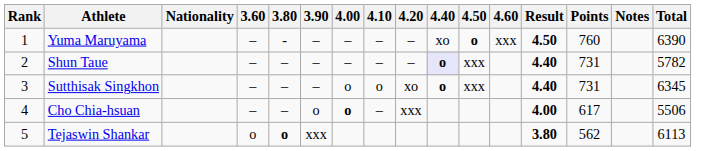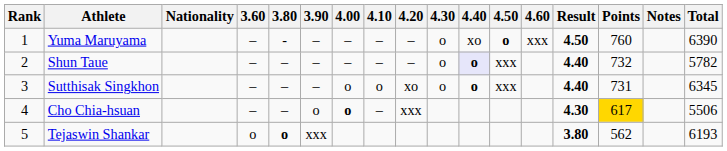 <table class="wikitable sortable" style="text-align:center; font-size:90%">
 <tr>
 <th>Rank</th>
 <th>Athlete</th>
 <th>Nationality</th>
 <th>3.60</th>
 <th>3.80</th>
 <th>3.90</th>
 <th>4.00</th>
 <th>4.10</th>
 <th>4.20</th>
+<th>4.30</th>
 <th>4.40</th>
 <th>4.50</th>
 <th>4.60</th>
 <th>Result</th>
 <th>Points</th>
 <th>Notes</th>
 <th>Total</th>
 </tr>
 <tr>
 <td>1</td>
 <td align="left"><a href='#'>Yuma Maruyama</a></td>
 <td align=left></td>
 <td>–</td>
 <td>-</td>
 <td>–</td>
 <td>–</td>
 <td>–</td>
 <td>–</td>
+<td>o</td>
 <td>xo</td>
 <td><strong>o</strong></td>
 <td>xxx</td>
 <td><strong>4.50</strong></td>
 <td>760</td>
 <td></td>
 <td>6390</td>
 </tr>
 <tr>
 <td>2</td>
 <td align="left"><a href='#'>Shun Taue</a></td>
 <td align=left></td>
 <td>–</td>
 <td>–</td>
 <td>–</td>
 <td>–</td>
 <td>–</td>
 <td>–</td>
+<td>o</td>
 <td style="background: lavender;"><strong>o</strong></td>
 <td>xxx</td>
 <td></td>
 <td><strong>4.40</strong></td>
-<td>731</td>
+<td>732</td>
 <td></td>
 <td>5782</td>
 </tr>
 <tr>
 <td>3</td>
 <td align="left"><a href='#'>Sutthisak Singkhon</a></td>
 <td align=left></td>
 <td>–</td>
 <td>–</td>
 <td>–</td>
 <td>o</td>
 <td>o</td>
 <td>xo</td>
+<td>o</td>
 <td><strong>o</strong></td>
 <td>xxx</td>
 <td></td>
 <td><strong>4.40</strong></td>
 <td>731</td>
 <td></td>
 <td>6345</td>
 </tr>
 <tr>
 <td>4</td>
 <td align="left"><a href='#'>Cho Chia-hsuan</a></td>
 <td align=left></td>
 <td>–</td>
 <td>–</td>
 <td>o</td>
 <td><strong>o</strong></td>
 <td>–</td>
 <td>xxx</td>
 <td></td>
 <td></td>
 <td></td>
-<td><strong>4.00</strong></td>
-<td>617</td>
+<td></td>
+<td><strong>4.30</strong></td>
+<td style="background: gold;">617</td>
 <td></td>
 <td>5506</td>
 </tr>
 <tr>
 <td>5</td>
 <td align="left"><a href='#'>Tejaswin Shankar</a></td>
 <td align=left></td>
 <td>o</td>
 <td><strong>o</strong></td>
 <td>xxx</td>
 <td></td>
 <td></td>
 <td></td>
 <td></td>
 <td></td>
 <td></td>
+<td></td>
 <td><strong>3.80</strong></td>
 <td>562</td>
 <td></td>
-<td>6113</td>
+<td>6193</td>
 </tr>
 </table>
